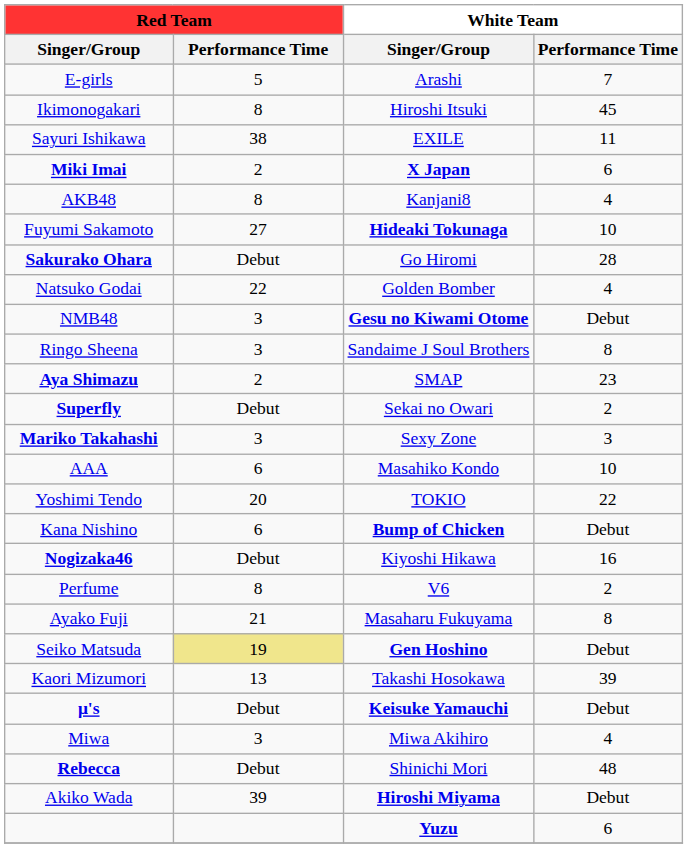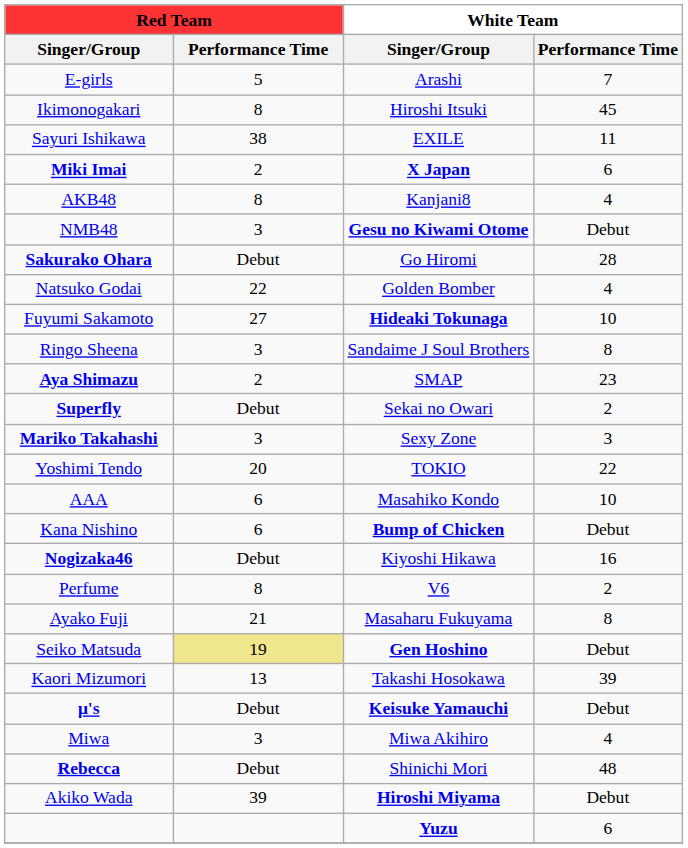 <table class="wikitable" style="font-size:small; text-align:center">
 <tr>
 <th colspan="2" style="background: #f33; width: 50%;">Red Team</th>
 <th colspan="2" style="background: #fff; width: 50%;">White Team</th>
 </tr>
 <tr>
 <th>Singer/Group</th>
 <th>Performance Time</th>
 <th>Singer/Group</th>
 <th>Performance Time</th>
 </tr>
 <tr>
 <td><a href='#'>E-girls</a></td>
 <td>5</td>
 <td><a href='#'>Arashi</a></td>
 <td>7</td>
 </tr>
 <tr>
 <td><a href='#'>Ikimonogakari</a></td>
 <td>8</td>
 <td><a href='#'>Hiroshi Itsuki</a></td>
 <td>45</td>
 </tr>
 <tr>
 <td><a href='#'>Sayuri Ishikawa</a></td>
 <td>38</td>
 <td><a href='#'>EXILE</a></td>
 <td>11</td>
 </tr>
 <tr>
 <td><strong><a href='#'>Miki Imai</a></strong></td>
 <td>2</td>
 <td><strong><a href='#'>X Japan</a></strong></td>
 <td>6</td>
 </tr>
 <tr>
 <td><a href='#'>AKB48</a></td>
 <td>8</td>
 <td><a href='#'>Kanjani8</a></td>
 <td>4</td>
 </tr>
 <tr>
-<td><a href='#'>Fuyumi Sakamoto</a></td>
-<td>27</td>
-<td><strong><a href='#'>Hideaki Tokunaga</a></strong></td>
-<td>10</td>
+<td><a href='#'>NMB48</a></td>
+<td>3</td>
+<td><strong><a href='#'>Gesu no Kiwami Otome</a></strong></td>
+<td>Debut</td>
 </tr>
 <tr>
 <td><strong><a href='#'>Sakurako Ohara</a></strong></td>
 <td>Debut</td>
 <td><a href='#'>Go Hiromi</a></td>
 <td>28</td>
 </tr>
 <tr>
 <td><a href='#'>Natsuko Godai</a></td>
 <td>22</td>
 <td><a href='#'>Golden Bomber</a></td>
 <td>4</td>
 </tr>
 <tr>
-<td><a href='#'>NMB48</a></td>
-<td>3</td>
-<td><strong><a href='#'>Gesu no Kiwami Otome</a></strong></td>
-<td>Debut</td>
+<td><a href='#'>Fuyumi Sakamoto</a></td>
+<td>27</td>
+<td><strong><a href='#'>Hideaki Tokunaga</a></strong></td>
+<td>10</td>
 </tr>
 <tr>
 <td><a href='#'>Ringo Sheena</a></td>
 <td>3</td>
 <td><a href='#'>Sandaime J Soul Brothers</a></td>
 <td>8</td>
 </tr>
 <tr>
 <td><strong><a href='#'>Aya Shimazu</a></strong></td>
 <td>2</td>
 <td><a href='#'>SMAP</a></td>
 <td>23</td>
 </tr>
 <tr>
 <td><strong><a href='#'>Superfly</a></strong></td>
 <td>Debut</td>
 <td><a href='#'>Sekai no Owari</a></td>
 <td>2</td>
 </tr>
 <tr>
 <td><strong><a href='#'>Mariko Takahashi</a></strong></td>
 <td>3</td>
 <td><a href='#'>Sexy Zone</a></td>
 <td>3</td>
 </tr>
 <tr>
+<td><a href='#'>Yoshimi Tendo</a></td>
+<td>20</td>
+<td><a href='#'>TOKIO</a></td>
+<td>22</td>
+</tr>
+<tr>
 <td><a href='#'>AAA</a></td>
 <td>6</td>
 <td><a href='#'>Masahiko Kondo</a></td>
 <td>10</td>
-</tr>
-<tr>
-<td><a href='#'>Yoshimi Tendo</a></td>
-<td>20</td>
-<td><a href='#'>TOKIO</a></td>
-<td>22</td>
 </tr>
 <tr>
 <td><a href='#'>Kana Nishino</a></td>
 <td>6</td>
 <td><strong><a href='#'>Bump of Chicken</a></strong></td>
 <td>Debut</td>
 </tr>
 <tr>
 <td><strong><a href='#'>Nogizaka46</a></strong></td>
 <td>Debut</td>
 <td><a href='#'>Kiyoshi Hikawa</a></td>
 <td>16</td>
 </tr>
 <tr>
 <td><a href='#'>Perfume</a></td>
 <td>8</td>
 <td><a href='#'>V6</a></td>
 <td>2</td>
 </tr>
 <tr>
 <td><a href='#'>Ayako Fuji</a></td>
 <td>21</td>
 <td><a href='#'>Masaharu Fukuyama</a></td>
 <td>8</td>
 </tr>
 <tr>
 <td><a href='#'>Seiko Matsuda</a></td>
 <td style="background: khaki;">19</td>
 <td><strong><a href='#'>Gen Hoshino</a></strong></td>
 <td>Debut</td>
 </tr>
 <tr>
 <td><a href='#'>Kaori Mizumori</a></td>
 <td>13</td>
 <td><a href='#'>Takashi Hosokawa</a></td>
 <td>39</td>
 </tr>
 <tr>
 <td><strong><a href='#'>μ's </a></strong></td>
 <td>Debut</td>
 <td><strong><a href='#'>Keisuke Yamauchi</a></strong></td>
 <td>Debut</td>
 </tr>
 <tr>
 <td><a href='#'>Miwa</a></td>
 <td>3</td>
 <td><a href='#'>Miwa Akihiro</a></td>
 <td>4</td>
 </tr>
 <tr>
 <td><strong><a href='#'>Rebecca</a></strong></td>
 <td>Debut</td>
 <td><a href='#'>Shinichi Mori</a></td>
 <td>48</td>
 </tr>
 <tr>
 <td><a href='#'>Akiko Wada</a></td>
 <td>39</td>
 <td><strong><a href='#'>Hiroshi Miyama</a></strong></td>
 <td>Debut</td>
 </tr>
 <tr>
 <td></td>
 <td></td>
 <td><strong><a href='#'>Yuzu</a></strong></td>
 <td>6</td>
 </tr>
 <tr>
 </tr>
 </table>
